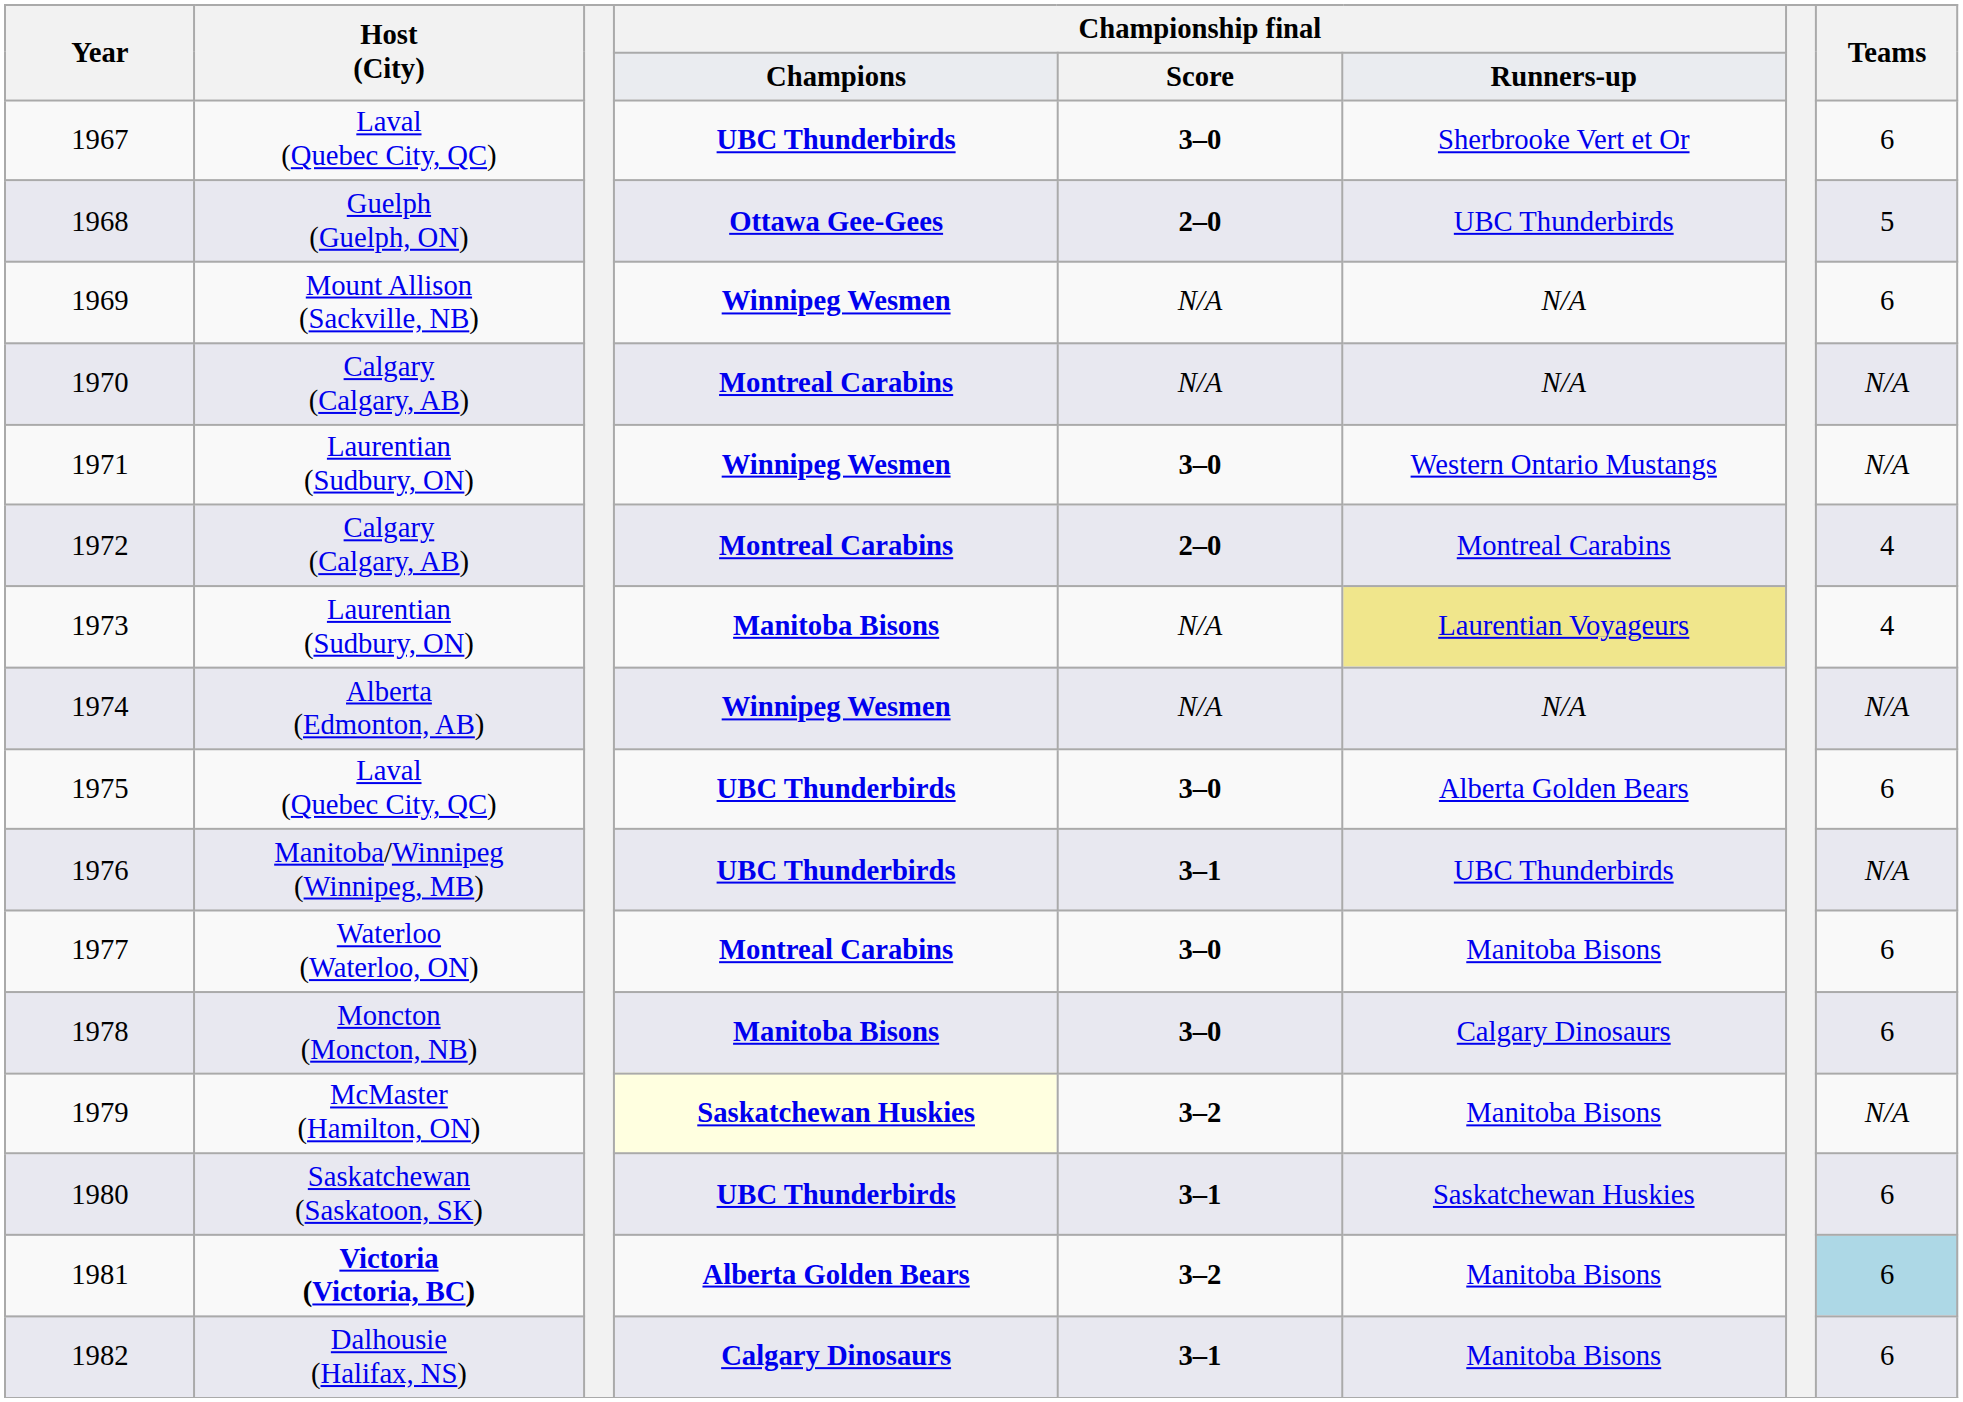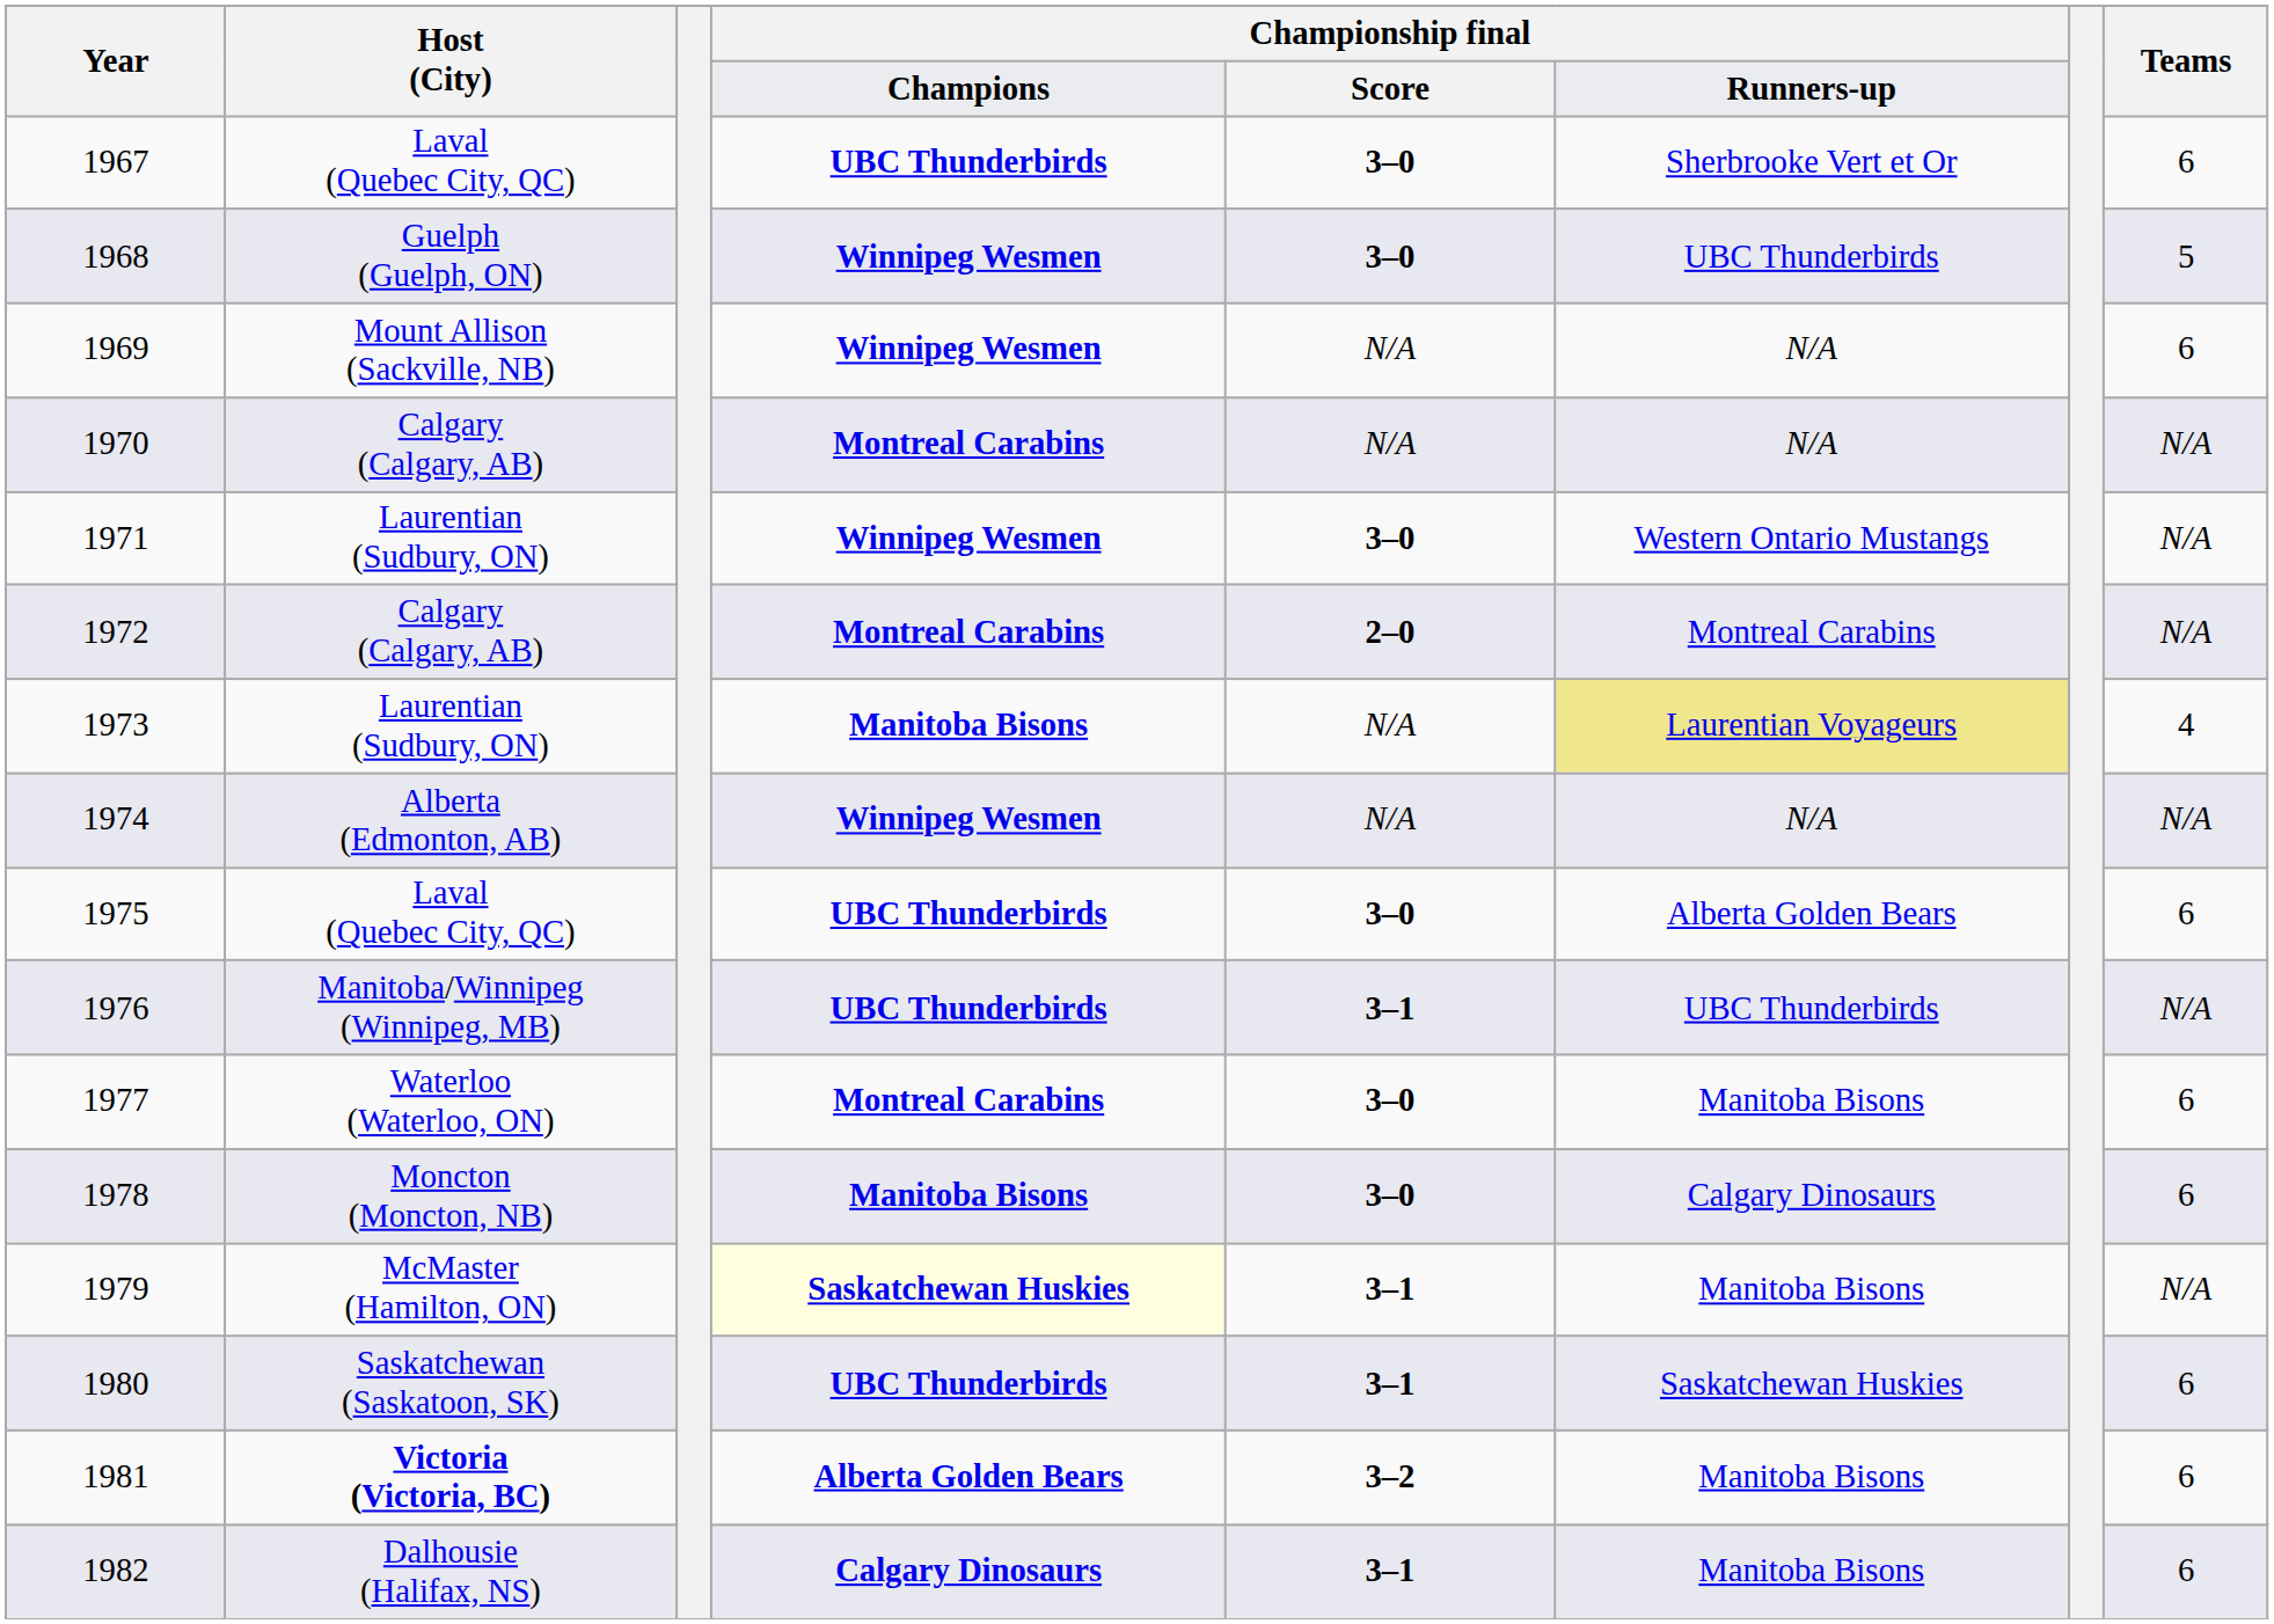 <table class="wikitable" style="font-size:90%; width:62%; text-align:center;">
 <tr>
 <th rowspan="2" style="width:6%;">Year</th>
 <th rowspan="2" style="width:12%;">Host<br>(City)</th>
 <th width=1% rowspan=44 bgcolor=ffffff></th>
 <th colspan="3">Championship final</th>
 <th width=1% rowspan=44 bgcolor=ffffff></th>
 <th rowspan="2" style="width:4%;">Teams</th>
 </tr>
 <tr style="background:#efefef;">
 <th style="width:14%; background:#eaecf0;">Champions</th>
 <th width=9%>Score</th>
 <th style="width:14%; background:#eaecf0;">Runners-up</th>
 </tr>
 <tr>
 <td>1967</td>
 <td><a href='#'>Laval</a><br>(<a href='#'>Quebec City, QC</a>)</td>
 <td><strong><a href='#'>UBC Thunderbirds</a></strong></td>
 <td><strong>3–0</strong></td>
 <td><a href='#'>Sherbrooke Vert et Or</a></td>
 <td>6</td>
 </tr>
 <tr bgcolor=#E8E8F0>
 <td>1968</td>
 <td><a href='#'>Guelph</a><br>(<a href='#'>Guelph, ON</a>)</td>
-<td><strong><a href='#'>Ottawa Gee-Gees</a></strong></td>
-<td><strong>2–0</strong></td>
+<td><strong><a href='#'>Winnipeg Wesmen</a></strong></td>
+<td><strong>3–0</strong></td>
 <td><a href='#'>UBC Thunderbirds</a></td>
 <td>5</td>
 </tr>
 <tr>
 <td>1969</td>
 <td><a href='#'>Mount Allison</a><br>(<a href='#'>Sackville, NB</a>)</td>
 <td><strong><a href='#'>Winnipeg Wesmen</a></strong></td>
 <td><em>N/A</em></td>
 <td><em>N/A</em></td>
 <td>6</td>
 </tr>
 <tr bgcolor=#E8E8F0>
 <td>1970</td>
 <td><a href='#'>Calgary</a><br>(<a href='#'>Calgary, AB</a>)</td>
 <td><strong><a href='#'>Montreal Carabins</a></strong></td>
 <td><em>N/A</em></td>
 <td><em>N/A</em></td>
 <td><em>N/A</em></td>
 </tr>
 <tr>
 <td>1971</td>
 <td><a href='#'>Laurentian</a><br>(<a href='#'>Sudbury, ON</a>)</td>
 <td><strong><a href='#'>Winnipeg Wesmen</a></strong></td>
 <td><strong>3–0</strong></td>
 <td><a href='#'>Western Ontario Mustangs</a></td>
 <td><em>N/A</em></td>
 </tr>
 <tr bgcolor=#E8E8F0>
 <td>1972</td>
 <td><a href='#'>Calgary</a><br>(<a href='#'>Calgary, AB</a>)</td>
 <td><strong><a href='#'>Montreal Carabins</a></strong></td>
 <td><strong>2–0</strong></td>
 <td><a href='#'>Montreal Carabins</a></td>
-<td>4</td>
+<td><em>N/A</em></td>
 </tr>
 <tr>
 <td>1973</td>
 <td><a href='#'>Laurentian</a><br>(<a href='#'>Sudbury, ON</a>)</td>
 <td><strong><a href='#'>Manitoba Bisons</a></strong></td>
 <td><em>N/A</em></td>
 <td style="background: khaki;"><a href='#'>Laurentian Voyageurs</a></td>
 <td>4</td>
 </tr>
 <tr bgcolor=#E8E8F0>
 <td>1974</td>
 <td><a href='#'>Alberta</a><br>(<a href='#'>Edmonton, AB</a>)</td>
 <td><strong><a href='#'>Winnipeg Wesmen</a></strong></td>
 <td><em>N/A</em></td>
 <td><em>N/A</em></td>
 <td><em>N/A</em></td>
 </tr>
 <tr>
 <td>1975</td>
 <td><a href='#'>Laval</a><br>(<a href='#'>Quebec City, QC</a>)</td>
 <td><strong><a href='#'>UBC Thunderbirds</a></strong></td>
 <td><strong>3–0</strong></td>
 <td><a href='#'>Alberta Golden Bears</a></td>
 <td>6</td>
 </tr>
 <tr bgcolor=#E8E8F0>
 <td>1976 </td>
 <td><a href='#'>Manitoba</a>/<a href='#'>Winnipeg</a><br>(<a href='#'>Winnipeg, MB</a>)</td>
 <td><strong><a href='#'>UBC Thunderbirds</a></strong></td>
 <td><strong>3–1</strong></td>
 <td><a href='#'>UBC Thunderbirds</a></td>
 <td><em>N/A</em></td>
 </tr>
 <tr>
 <td>1977</td>
 <td><a href='#'>Waterloo</a><br>(<a href='#'>Waterloo, ON</a>)</td>
 <td><strong><a href='#'>Montreal Carabins</a></strong></td>
 <td><strong>3–0</strong></td>
 <td><a href='#'>Manitoba Bisons</a></td>
 <td>6</td>
 </tr>
 <tr bgcolor=#E8E8F0>
 <td>1978</td>
 <td><a href='#'>Moncton</a><br>(<a href='#'>Moncton, NB</a>)</td>
 <td><strong><a href='#'>Manitoba Bisons</a></strong></td>
 <td><strong>3–0</strong></td>
 <td><a href='#'>Calgary Dinosaurs</a></td>
 <td>6</td>
 </tr>
 <tr>
 <td>1979</td>
 <td><a href='#'>McMaster</a><br>(<a href='#'>Hamilton, ON</a>)</td>
 <td style="background: lightyellow;"><strong><a href='#'>Saskatchewan Huskies</a></strong></td>
-<td><strong>3–2</strong></td>
+<td><strong>3–1</strong></td>
 <td><a href='#'>Manitoba Bisons</a></td>
 <td><em>N/A</em></td>
 </tr>
 <tr bgcolor=#E8E8F0>
 <td>1980</td>
 <td><a href='#'>Saskatchewan</a><br>(<a href='#'>Saskatoon, SK</a>)</td>
 <td><strong><a href='#'>UBC Thunderbirds</a></strong></td>
 <td><strong>3–1</strong></td>
 <td><a href='#'>Saskatchewan Huskies</a></td>
 <td>6</td>
 </tr>
 <tr>
 <td>1981</td>
 <td><strong><a href='#'>Victoria</a><br>(<a href='#'>Victoria, BC</a>)</strong></td>
 <td><strong><a href='#'>Alberta Golden Bears</a></strong></td>
 <td><strong>3–2</strong></td>
 <td><a href='#'>Manitoba Bisons</a></td>
-<td style="background: lightblue;">6</td>
+<td>6</td>
 </tr>
 <tr bgcolor=#E8E8F0>
 <td>1982</td>
 <td><a href='#'>Dalhousie</a><br>(<a href='#'>Halifax, NS</a>)</td>
 <td><strong><a href='#'>Calgary Dinosaurs</a></strong></td>
 <td><strong>3–1</strong></td>
 <td><a href='#'>Manitoba Bisons</a></td>
 <td>6</td>
 </tr>
 <tr>
 </tr>
 </table>
